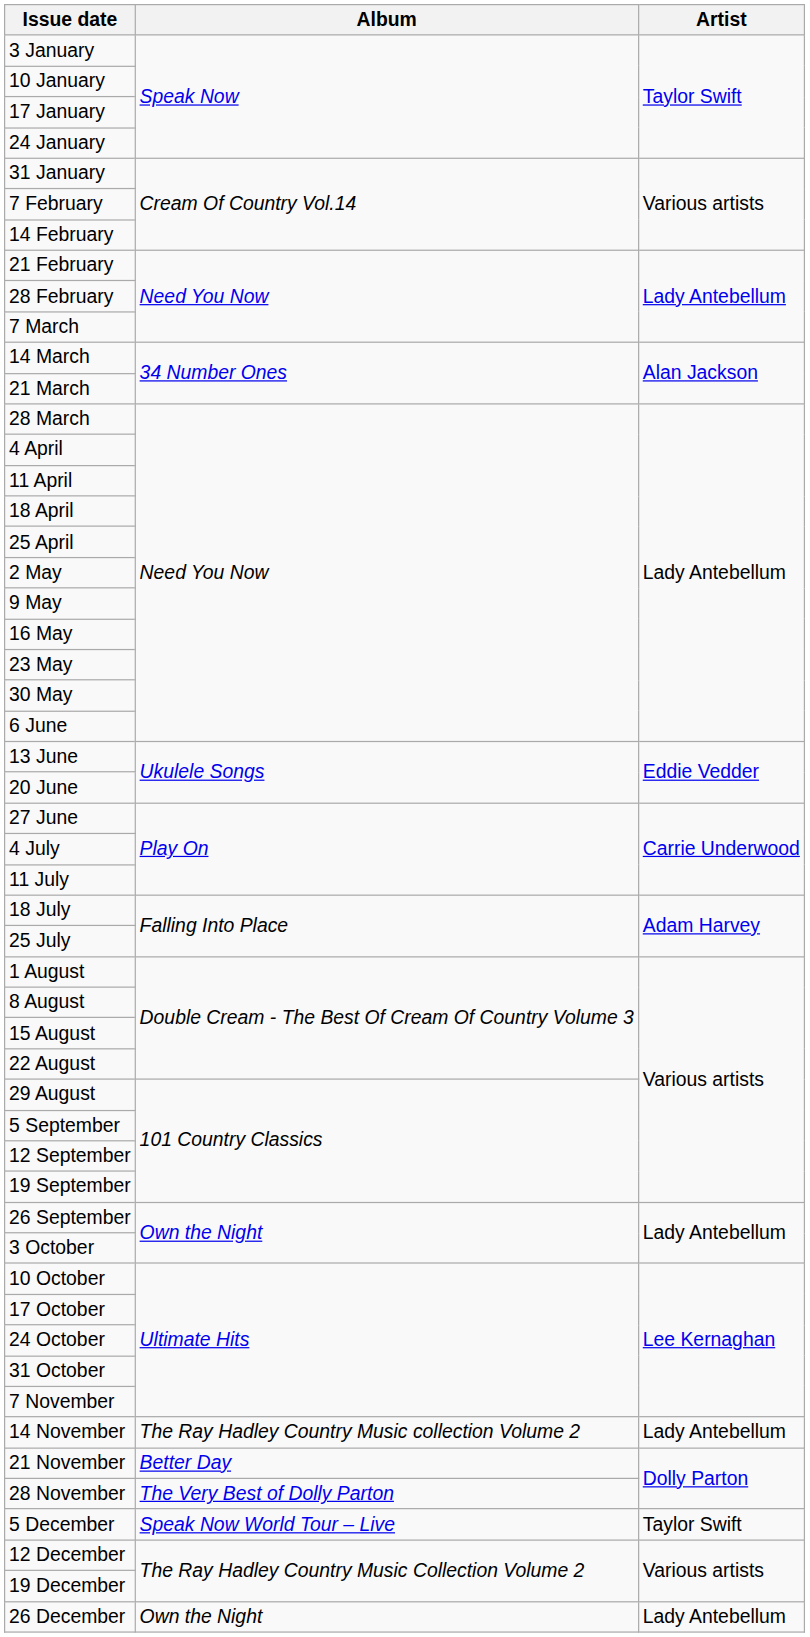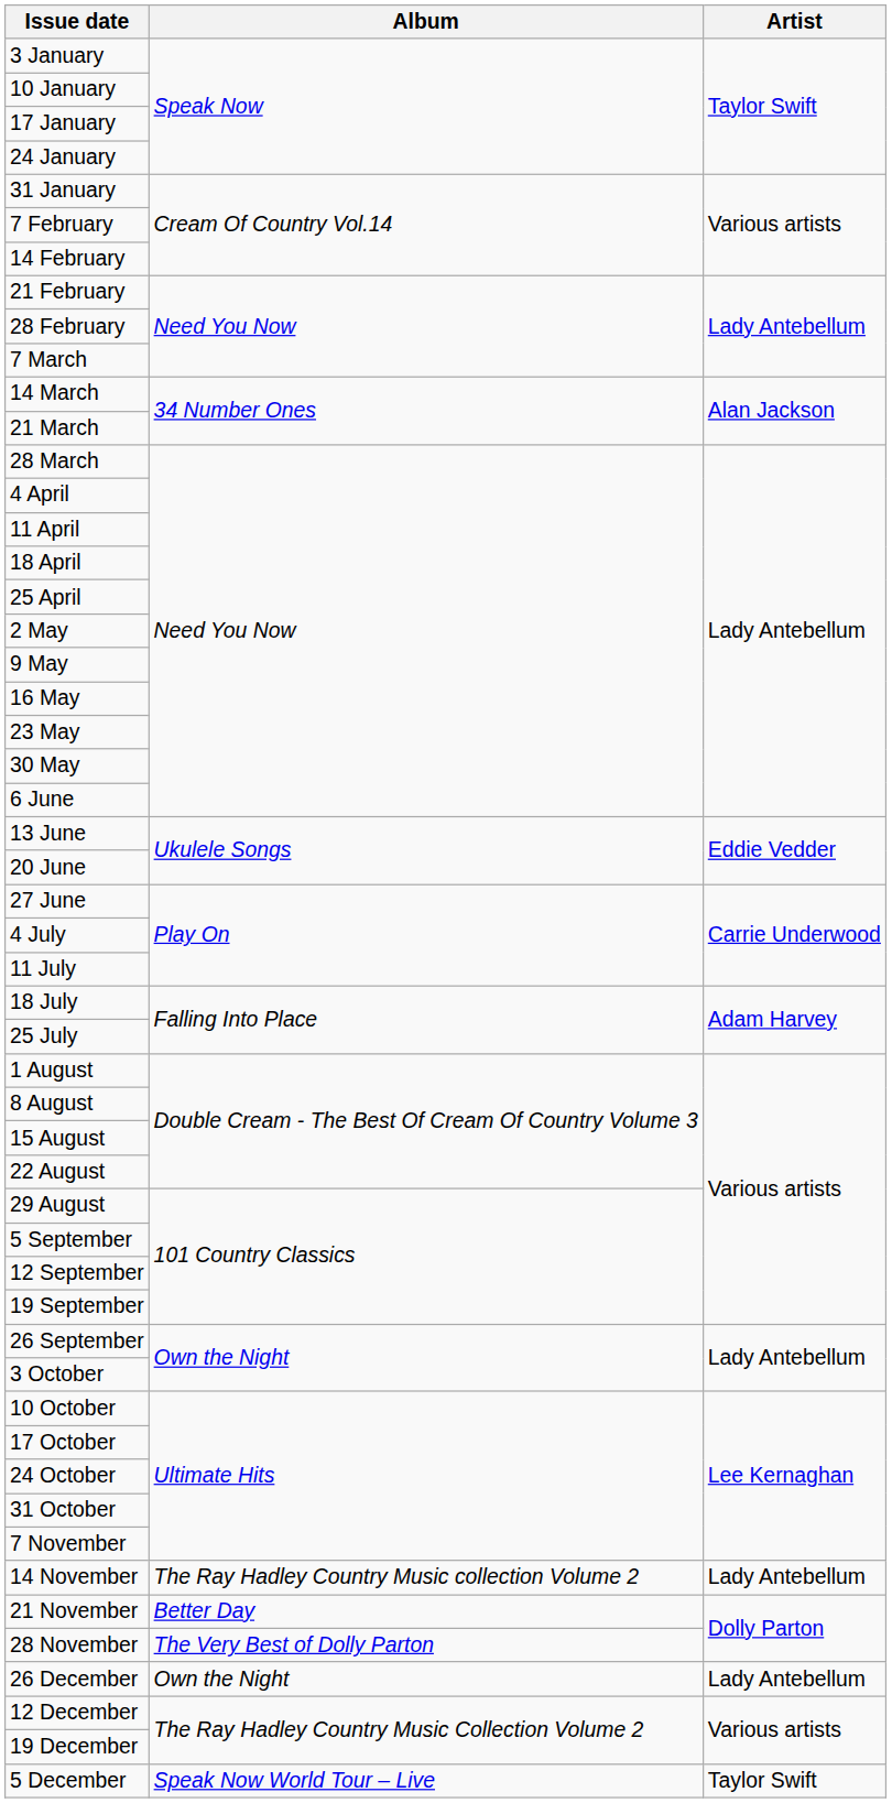 <table class=wikitable>
 <tr>
 <th>Issue date</th>
 <th>Album</th>
 <th>Artist</th>
 </tr>
 <tr>
 <td>3 January</td>
 <td rowspan="4"><em><a href='#'>Speak Now</a></em></td>
 <td rowspan="4"><a href='#'>Taylor Swift</a></td>
 </tr>
 <tr>
 <td>10 January</td>
 </tr>
 <tr>
 <td>17 January</td>
 </tr>
 <tr>
 <td>24 January</td>
 </tr>
 <tr>
 <td>31 January</td>
 <td rowspan="3"><em>Cream Of Country Vol.14</em></td>
 <td rowspan="3">Various artists</td>
 </tr>
 <tr>
 <td>7 February</td>
 </tr>
 <tr>
 <td>14 February</td>
 </tr>
 <tr>
 <td>21 February</td>
 <td rowspan="3"><em><a href='#'>Need You Now</a></em></td>
 <td rowspan="3"><a href='#'>Lady Antebellum</a></td>
 </tr>
 <tr>
 <td>28 February</td>
 </tr>
 <tr>
 <td>7 March</td>
 </tr>
 <tr>
 <td>14 March</td>
 <td rowspan="2"><em><a href='#'>34 Number Ones</a></em></td>
 <td rowspan="2"><a href='#'>Alan Jackson</a></td>
 </tr>
 <tr>
 <td>21 March</td>
 </tr>
 <tr>
 <td>28 March</td>
 <td rowspan="11"><em>Need You Now</em></td>
 <td rowspan="11">Lady Antebellum</td>
 </tr>
 <tr>
 <td>4 April</td>
 </tr>
 <tr>
 <td>11 April</td>
 </tr>
 <tr>
 <td>18 April</td>
 </tr>
 <tr>
 <td>25 April</td>
 </tr>
 <tr>
 <td>2 May</td>
 </tr>
 <tr>
 <td>9 May</td>
 </tr>
 <tr>
 <td>16 May</td>
 </tr>
 <tr>
 <td>23 May</td>
 </tr>
 <tr>
 <td>30 May</td>
 </tr>
 <tr>
 <td>6 June</td>
 </tr>
 <tr>
 <td>13 June</td>
 <td rowspan="2"><em><a href='#'>Ukulele Songs</a></em></td>
 <td rowspan="2"><a href='#'>Eddie Vedder</a></td>
 </tr>
 <tr>
 <td>20 June</td>
 </tr>
 <tr>
 <td>27 June</td>
 <td rowspan="3"><em><a href='#'>Play On</a></em></td>
 <td rowspan="3"><a href='#'>Carrie Underwood</a></td>
 </tr>
 <tr>
 <td>4 July</td>
 </tr>
 <tr>
 <td>11 July</td>
 </tr>
 <tr>
 <td>18 July</td>
 <td rowspan="2"><em>Falling Into Place</em></td>
 <td rowspan="2"><a href='#'>Adam Harvey</a></td>
 </tr>
 <tr>
 <td>25 July</td>
 </tr>
 <tr>
 <td>1 August</td>
 <td rowspan="4"><em>Double Cream - The Best Of Cream Of Country Volume 3</em></td>
 <td rowspan="8">Various artists</td>
 </tr>
 <tr>
 <td>8 August</td>
 </tr>
 <tr>
 <td>15 August</td>
 </tr>
 <tr>
 <td>22 August</td>
 </tr>
 <tr>
 <td>29 August</td>
 <td rowspan="4"><em>101 Country Classics</em></td>
 </tr>
 <tr>
 <td>5 September</td>
 </tr>
 <tr>
 <td>12 September</td>
 </tr>
 <tr>
 <td>19 September</td>
 </tr>
 <tr>
 <td>26 September</td>
 <td rowspan="2"><em><a href='#'>Own the Night</a></em></td>
 <td rowspan="2">Lady Antebellum</td>
 </tr>
 <tr>
 <td>3 October</td>
 </tr>
 <tr>
 <td>10 October</td>
 <td rowspan="5"><em><a href='#'>Ultimate Hits</a></em></td>
 <td rowspan="5"><a href='#'>Lee Kernaghan</a></td>
 </tr>
 <tr>
 <td>17 October</td>
 </tr>
 <tr>
 <td>24 October</td>
 </tr>
 <tr>
 <td>31 October</td>
 </tr>
 <tr>
 <td>7 November</td>
 </tr>
 <tr>
 <td>14 November</td>
 <td><em>The Ray Hadley Country Music collection Volume 2</em></td>
 <td>Lady Antebellum</td>
 </tr>
 <tr>
 <td>21 November</td>
 <td><em><a href='#'>Better Day</a></em></td>
 <td rowspan="2"><a href='#'>Dolly Parton</a></td>
 </tr>
 <tr>
 <td>28 November</td>
 <td><em><a href='#'>The Very Best of Dolly Parton</a></em></td>
 </tr>
 <tr>
-<td>5 December</td>
-<td><em><a href='#'>Speak Now World Tour – Live</a></em></td>
-<td>Taylor Swift</td>
+<td>26 December</td>
+<td><em>Own the Night</em></td>
+<td>Lady Antebellum</td>
 </tr>
 <tr>
 <td>12 December</td>
 <td rowspan="2"><em>The Ray Hadley Country Music Collection Volume 2</em></td>
 <td rowspan="2">Various artists</td>
 </tr>
 <tr>
 <td>19 December</td>
 </tr>
 <tr>
-<td>26 December</td>
-<td><em>Own the Night</em></td>
-<td>Lady Antebellum</td>
+<td>5 December</td>
+<td><em><a href='#'>Speak Now World Tour – Live</a></em></td>
+<td>Taylor Swift</td>
 </tr>
 </table>
